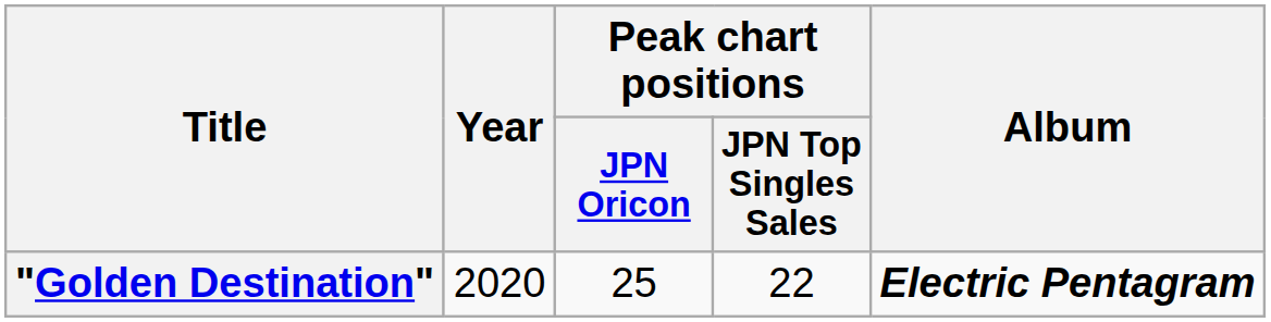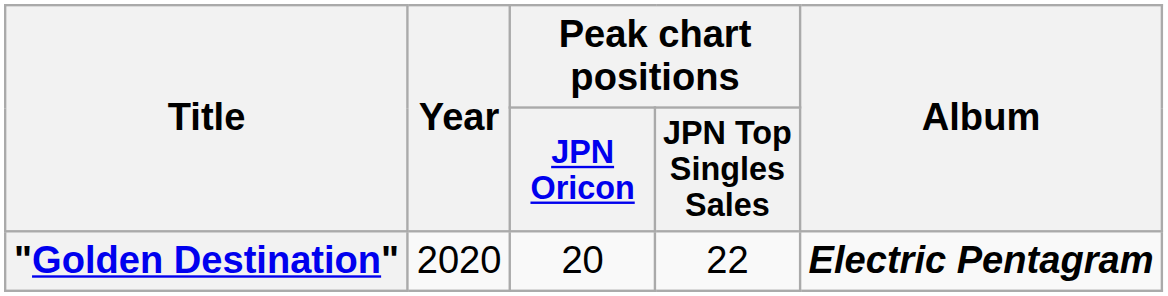 <table class="wikitable plainrowheaders">
 <tr>
 <th scope="col" rowspan="2">Title</th>
 <th scope="col" rowspan="2">Year</th>
 <th scope="col" colspan="2">Peak chart positions</th>
 <th scope="col" rowspan="2">Album</th>
 </tr>
 <tr>
 <th scope="col" style="width:4em;font-size:85%"><a href='#'>JPN<br>Oricon</a><br></th>
 <th scope="col" style="width:4em;font-size:85%">JPN Top Singles Sales<br></th>
 </tr>
 <tr>
 <th scope="row">"<a href='#'>Golden Destination</a>"</th>
 <td align="center">2020</td>
-<td align="center">25</td>
+<td align="center">20</td>
 <td align="center">22</td>
 <td align=center><strong><em>Electric Pentagram</em></strong></td>
 </tr>
 </table>
